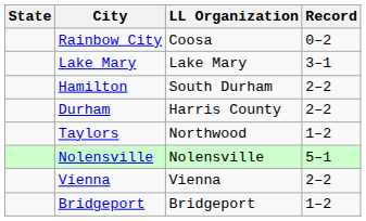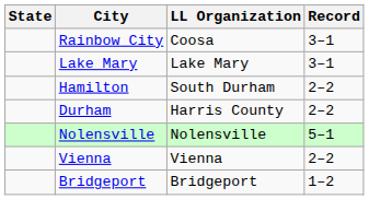 <table class="wikitable">
 <tr>
 <th>State</th>
 <th>City</th>
 <th>LL Organization</th>
 <th>Record</th>
 </tr>
 <tr>
 <td><strong></strong></td>
 <td><a href='#'>Rainbow City</a></td>
 <td>Coosa</td>
-<td>0–2</td>
+<td>3–1</td>
 </tr>
 <tr>
 <td><strong></strong></td>
 <td><a href='#'>Lake Mary</a></td>
 <td>Lake Mary</td>
 <td>3–1</td>
 </tr>
 <tr>
 <td><strong></strong></td>
 <td><a href='#'>Hamilton</a></td>
 <td>South Durham</td>
 <td>2–2</td>
 </tr>
 <tr>
 <td><strong></strong></td>
 <td><a href='#'>Durham</a></td>
 <td>Harris County</td>
 <td>2–2</td>
-</tr>
-<tr>
-<td><strong></strong></td>
-<td><a href='#'>Taylors</a></td>
-<td>Northwood</td>
-<td>1–2</td>
 </tr>
 <tr bgcolor="ccffcc">
 <td><strong></strong></td>
 <td><a href='#'>Nolensville</a></td>
 <td>Nolensville</td>
 <td>5–1</td>
 </tr>
 <tr>
 <td><strong></strong></td>
 <td><a href='#'>Vienna</a></td>
 <td>Vienna</td>
 <td>2–2</td>
 </tr>
 <tr>
 <td><strong></strong></td>
 <td><a href='#'>Bridgeport</a></td>
 <td>Bridgeport</td>
 <td>1–2</td>
 </tr>
 </table>
